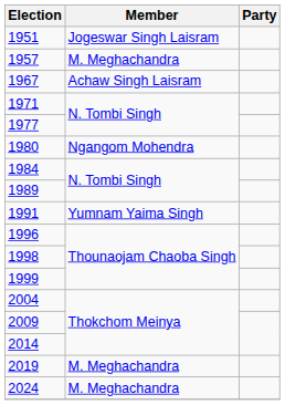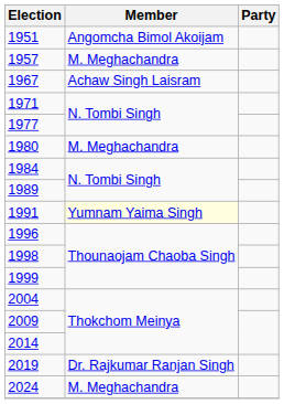 <table class="wikitable sortable">
 <tr>
 <th>Election</th>
 <th>Member</th>
 <th colspan="2">Party</th>
 </tr>
 <tr>
 <td><a href='#'>1951</a></td>
-<td><a href='#'>Jogeswar Singh Laisram</a></td>
+<td><a href='#'>Angomcha Bimol Akoijam</a></td>
 <td></td>
 </tr>
 <tr>
 <td><a href='#'>1957</a></td>
 <td><a href='#'>M. Meghachandra</a></td>
 <td></td>
 </tr>
 <tr>
 <td><a href='#'>1967</a></td>
 <td><a href='#'>Achaw Singh Laisram</a></td>
 <td></td>
 </tr>
 <tr>
 <td><a href='#'>1971</a></td>
 <td rowspan="2"><a href='#'>N. Tombi Singh</a></td>
 <td></td>
 </tr>
 <tr>
 <td><a href='#'>1977</a></td>
 </tr>
 <tr>
 <td><a href='#'>1980</a></td>
-<td><a href='#'>Ngangom Mohendra</a></td>
+<td><a href='#'>M. Meghachandra</a></td>
 <td></td>
 </tr>
 <tr>
 <td><a href='#'>1984</a></td>
 <td rowspan="2"><a href='#'>N. Tombi Singh</a></td>
 <td></td>
 </tr>
 <tr>
 <td><a href='#'>1989</a></td>
 </tr>
 <tr>
 <td><a href='#'>1991</a></td>
-<td><a href='#'>Yumnam Yaima Singh</a></td>
+<td style="background: lightyellow;"><a href='#'>Yumnam Yaima Singh</a></td>
 <td></td>
 </tr>
 <tr>
 <td><a href='#'>1996</a></td>
 <td rowspan=3><a href='#'>Thounaojam Chaoba Singh</a></td>
 <td></td>
 </tr>
 <tr>
 <td><a href='#'>1998</a></td>
 <td></td>
 </tr>
 <tr>
 <td><a href='#'>1999</a></td>
 </tr>
 <tr>
 <td><a href='#'>2004</a></td>
 <td rowspan="3"><a href='#'>Thokchom Meinya</a></td>
 <td></td>
 </tr>
 <tr>
 <td><a href='#'>2009</a></td>
 </tr>
 <tr>
 <td><a href='#'>2014</a></td>
 </tr>
 <tr>
 <td><a href='#'>2019</a></td>
-<td><a href='#'>M. Meghachandra</a></td>
+<td><a href='#'>Dr. Rajkumar Ranjan Singh</a></td>
 <td></td>
 </tr>
 <tr>
 <td><a href='#'>2024</a></td>
 <td><a href='#'>M. Meghachandra</a></td>
 <td></td>
 </tr>
 <tr>
 </tr>
 </table>
